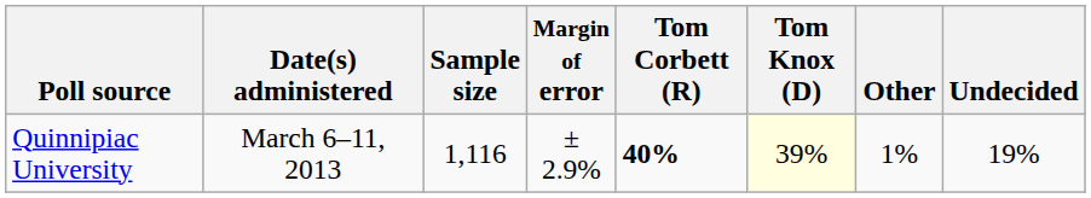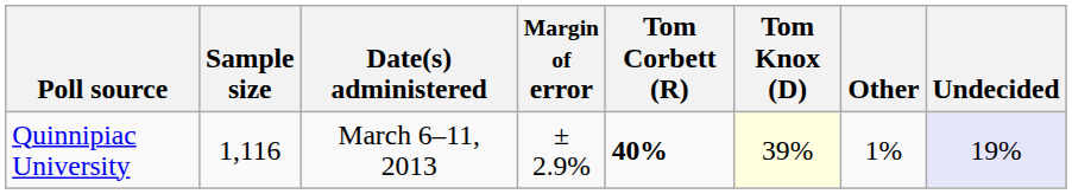 <table class="wikitable">
 <tr valign= bottom>
 <th style="width:190px;">Poll source</th>
+<th class=small>Sample<br>size</th>
 <th style="width:190px;">Date(s)<br>administered</th>
-<th class=small>Sample<br>size</th>
 <th><small>Margin of</small><br>error</th>
 <th style="width:100px;">Tom<br>Corbett (R)</th>
 <th style="width:100px;">Tom<br>Knox (D)</th>
 <th style="width:40px;">Other</th>
 <th style="width:40px;">Undecided</th>
 </tr>
 <tr>
 <td><a href='#'>Quinnipiac University</a></td>
+<td align=center>1,116</td>
 <td align=center>March 6–11, 2013</td>
-<td align=center>1,116</td>
 <td align=center>± 2.9%</td>
 <td><strong>40%</strong></td>
 <td align=center style="background: lightyellow;">39%</td>
 <td align=center>1%</td>
-<td align=center>19%</td>
+<td align=center style="background: lavender;">19%</td>
 </tr>
 </table>
